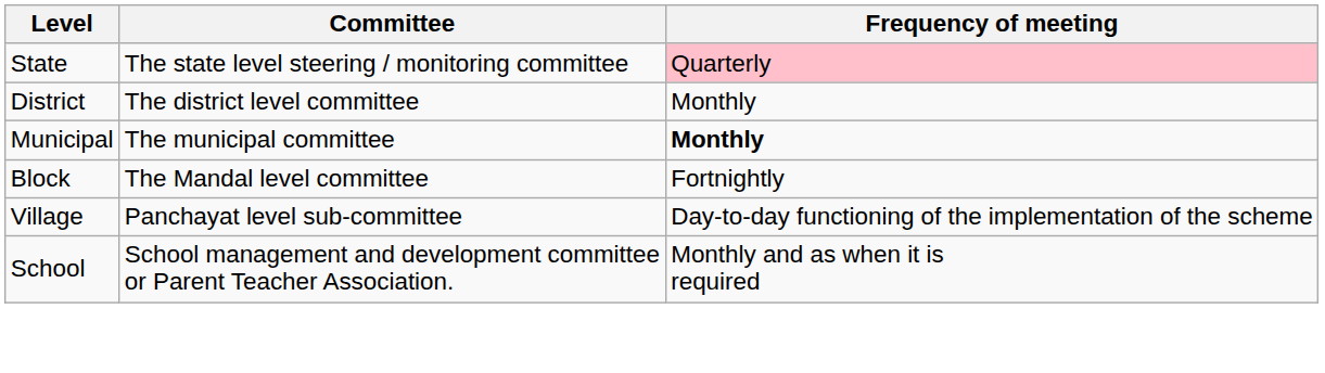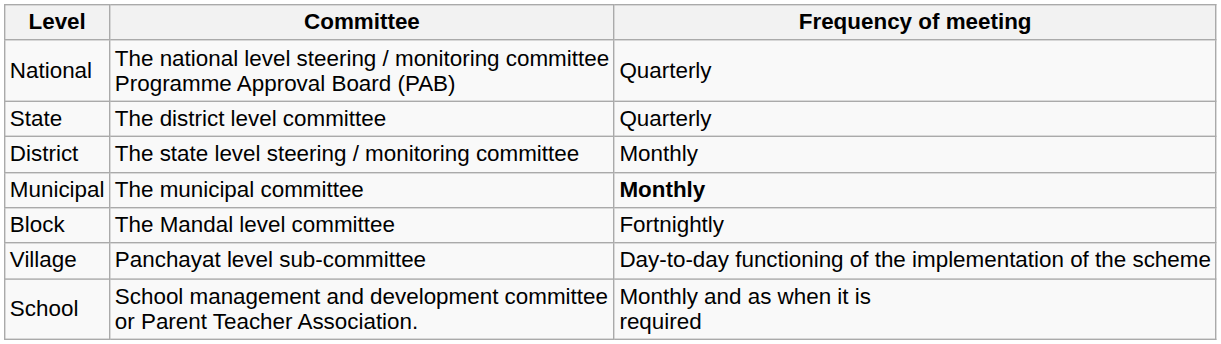 <table class="wikitable">
 <tr>
 <th>Level</th>
 <th>Committee</th>
 <th>Frequency of meeting</th>
 </tr>
 <tr>
+<td>National</td>
+<td>The national level steering / monitoring committee<br> Programme Approval Board (PAB)</td>
+<td>Quarterly</td>
+</tr>
+<tr>
 <td>State</td>
-<td>The state level steering / monitoring committee</td>
-<td style="background: pink;">Quarterly</td>
+<td>The district level committee</td>
+<td>Quarterly</td>
 </tr>
 <tr>
 <td>District</td>
-<td>The district level committee</td>
+<td>The state level steering / monitoring committee</td>
 <td>Monthly</td>
 </tr>
 <tr>
 <td>Municipal</td>
 <td>The municipal committee</td>
 <td><strong>Monthly</strong></td>
 </tr>
 <tr>
 <td>Block</td>
 <td>The Mandal level committee</td>
 <td>Fortnightly</td>
 </tr>
 <tr>
 <td>Village</td>
 <td>Panchayat level sub-committee</td>
 <td>Day-to-day functioning of the implementation of the scheme</td>
 </tr>
 <tr>
 <td>School</td>
 <td>School management and development committee <br> or Parent Teacher Association.</td>
 <td>Monthly and as when it is<br>required</td>
 </tr>
 </table>
